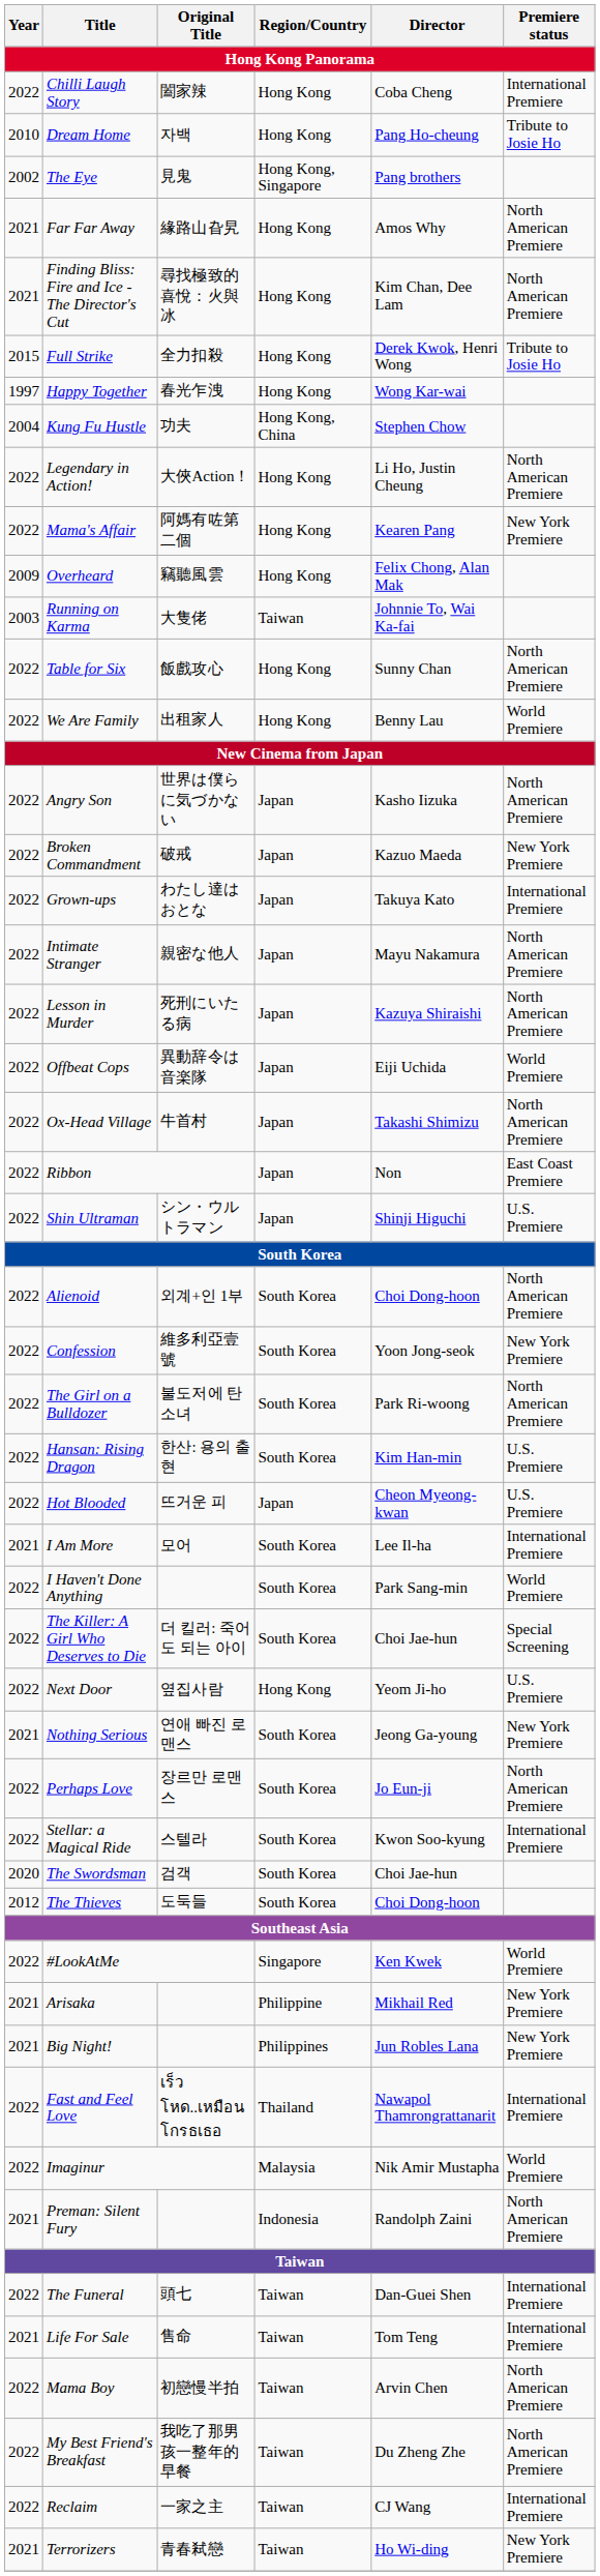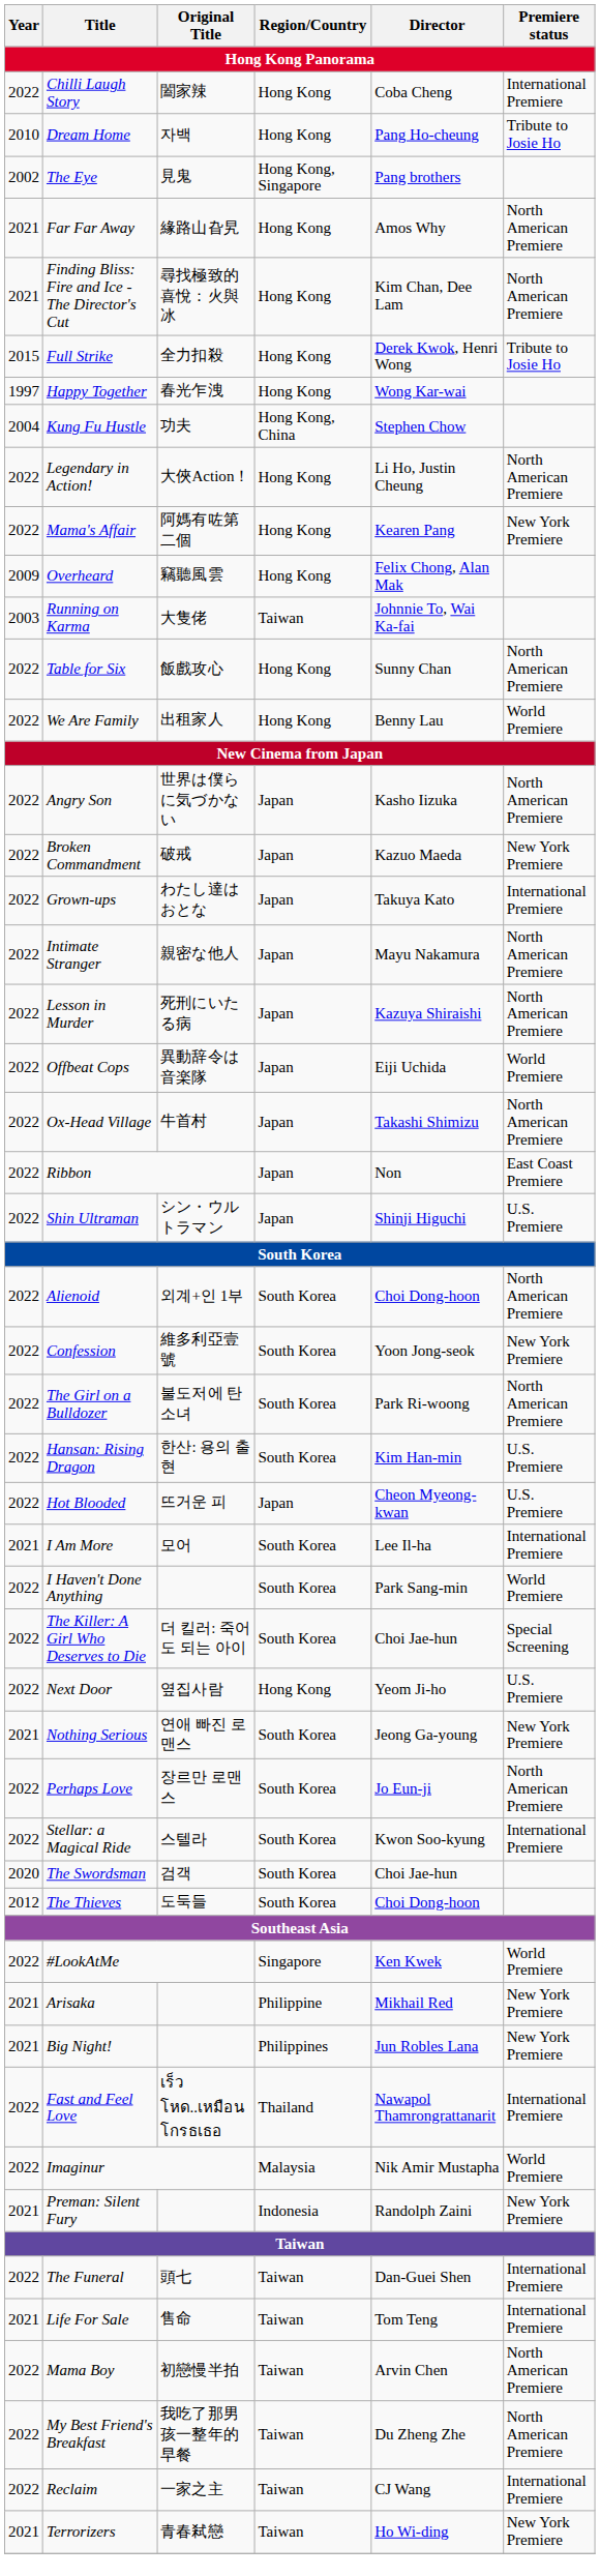 <table class="wikitable">
 <tr>
 <th>Year</th>
 <th>Title</th>
 <th>Original Title</th>
 <th>Region/Country</th>
 <th>Director</th>
 <th>Premiere status</th>
 </tr>
 <tr>
 <th colspan="6" style="background:#de0029;color:white;"><strong>Hong Kong Panorama</strong></th>
 </tr>
 <tr>
 <td>2022</td>
 <td><em><a href='#'>Chilli Laugh Story</a></em></td>
 <td>闔家辣</td>
 <td>Hong Kong</td>
 <td>Coba Cheng</td>
 <td>International Premiere</td>
 </tr>
 <tr>
 <td>2010</td>
 <td><em><a href='#'>Dream Home</a></em></td>
 <td>자백</td>
 <td>Hong Kong</td>
 <td><a href='#'>Pang Ho-cheung</a></td>
 <td>Tribute to <a href='#'>Josie Ho</a></td>
 </tr>
 <tr>
 <td>2002</td>
 <td><em><a href='#'>The Eye</a></em></td>
 <td>見鬼</td>
 <td>Hong Kong, Singapore</td>
 <td><a href='#'>Pang brothers</a></td>
 <td></td>
 </tr>
 <tr>
 <td>2021</td>
 <td><em>Far Far Away</em></td>
 <td>緣路山旮旯</td>
 <td>Hong Kong</td>
 <td>Amos Why</td>
 <td>North American Premiere</td>
 </tr>
 <tr>
 <td>2021</td>
 <td><em>Finding Bliss: Fire and Ice - The Director's Cut</em></td>
 <td>尋找極致的喜悅：火與冰</td>
 <td>Hong Kong</td>
 <td>Kim Chan, Dee Lam</td>
 <td>North American Premiere</td>
 </tr>
 <tr>
 <td>2015</td>
 <td><em><a href='#'>Full Strike</a></em></td>
 <td>全力扣殺</td>
 <td>Hong Kong</td>
 <td><a href='#'>Derek Kwok</a>, Henri Wong</td>
 <td>Tribute to <a href='#'>Josie Ho</a></td>
 </tr>
 <tr>
 <td>1997</td>
 <td><em><a href='#'>Happy Together</a></em></td>
 <td>春光乍洩</td>
 <td>Hong Kong</td>
 <td><a href='#'>Wong Kar-wai</a></td>
 <td></td>
 </tr>
 <tr>
 <td>2004</td>
 <td><em><a href='#'>Kung Fu Hustle</a></em></td>
 <td>功夫</td>
 <td>Hong Kong, China</td>
 <td><a href='#'>Stephen Chow</a></td>
 <td></td>
 </tr>
 <tr>
 <td>2022</td>
 <td><em>Legendary in Action!</em></td>
 <td>大俠Action！</td>
 <td>Hong Kong</td>
 <td>Li Ho, Justin Cheung</td>
 <td>North American Premiere</td>
 </tr>
 <tr>
 <td>2022</td>
 <td><em><a href='#'>Mama's Affair</a></em></td>
 <td>阿媽有咗第二個</td>
 <td>Hong Kong</td>
 <td><a href='#'>Kearen Pang</a></td>
 <td>New York Premiere</td>
 </tr>
 <tr>
 <td>2009</td>
 <td><em><a href='#'>Overheard</a></em></td>
 <td>竊聽風雲</td>
 <td>Hong Kong</td>
 <td><a href='#'>Felix Chong</a>, <a href='#'>Alan Mak</a></td>
 <td></td>
 </tr>
 <tr>
 <td>2003</td>
 <td><em><a href='#'>Running on Karma</a></em></td>
 <td>大隻佬</td>
 <td>Taiwan</td>
 <td><a href='#'>Johnnie To</a>, <a href='#'>Wai Ka-fai</a></td>
 <td></td>
 </tr>
 <tr>
 <td>2022</td>
 <td><em><a href='#'>Table for Six</a></em></td>
 <td>飯戲攻心</td>
 <td>Hong Kong</td>
 <td>Sunny Chan</td>
 <td>North American Premiere</td>
 </tr>
 <tr>
 <td>2022</td>
 <td><em>We Are Family</em></td>
 <td>出租家人</td>
 <td>Hong Kong</td>
 <td>Benny Lau</td>
 <td>World Premiere</td>
 </tr>
 <tr>
 <th colspan="6" style="background:#be0029;color:white;"><strong>New Cinema from Japan</strong></th>
 </tr>
 <tr>
 <td>2022</td>
 <td><em>Angry Son</em></td>
 <td>世界は僕らに気づかない</td>
 <td>Japan</td>
 <td>Kasho Iizuka</td>
 <td>North American Premiere</td>
 </tr>
 <tr>
 <td>2022</td>
 <td><em>Broken Commandment</em></td>
 <td>破戒</td>
 <td>Japan</td>
 <td>Kazuo Maeda</td>
 <td>New York Premiere</td>
 </tr>
 <tr>
 <td>2022</td>
 <td><em>Grown-ups</em></td>
 <td>わたし達はおとな</td>
 <td>Japan</td>
 <td>Takuya Kato</td>
 <td>International Premiere</td>
 </tr>
 <tr>
 <td>2022</td>
 <td><em>Intimate Stranger</em></td>
 <td>親密な他人</td>
 <td>Japan</td>
 <td>Mayu Nakamura</td>
 <td>North American Premiere</td>
 </tr>
 <tr>
 <td>2022</td>
 <td><em>Lesson in Murder</em></td>
 <td>死刑にいたる病</td>
 <td>Japan</td>
 <td><a href='#'>Kazuya Shiraishi</a></td>
 <td>North American Premiere</td>
 </tr>
 <tr>
 <td>2022</td>
 <td><em>Offbeat Cops</em></td>
 <td>異動辞令は音楽隊</td>
 <td>Japan</td>
 <td>Eiji Uchida</td>
 <td>World Premiere</td>
 </tr>
 <tr>
 <td>2022</td>
 <td><em>Ox-Head Village</em></td>
 <td>牛首村</td>
 <td>Japan</td>
 <td><a href='#'>Takashi Shimizu</a></td>
 <td>North American Premiere</td>
 </tr>
 <tr>
 <td>2022</td>
 <td colspan=2><em>Ribbon</em></td>
 <td>Japan</td>
 <td>Non</td>
 <td>East Coast Premiere</td>
 </tr>
 <tr>
 <td>2022</td>
 <td><em><a href='#'>Shin Ultraman</a></em></td>
 <td>シン・ウルトラマン</td>
 <td>Japan</td>
 <td><a href='#'>Shinji Higuchi</a></td>
 <td>U.S. Premiere</td>
 </tr>
 <tr>
 <th colspan="6" style="background:#0047A0;color:white;"><strong>South Korea</strong></th>
 </tr>
 <tr>
 <td>2022</td>
 <td><em><a href='#'>Alienoid</a></em></td>
 <td>외계+인 1부</td>
 <td>South Korea</td>
 <td><a href='#'>Choi Dong-hoon</a></td>
 <td>North American Premiere</td>
 </tr>
 <tr>
 <td>2022</td>
 <td><em><a href='#'>Confession</a></em></td>
 <td>維多利亞壹號</td>
 <td>South Korea</td>
 <td>Yoon Jong-seok</td>
 <td>New York Premiere</td>
 </tr>
 <tr>
 <td>2022</td>
 <td><em><a href='#'>The Girl on a Bulldozer</a></em></td>
 <td>불도저에 탄 소녀</td>
 <td>South Korea</td>
 <td>Park Ri-woong</td>
 <td>North American Premiere</td>
 </tr>
 <tr>
 <td>2022</td>
 <td><em><a href='#'>Hansan: Rising Dragon</a></em></td>
 <td>한산: 용의 출현</td>
 <td>South Korea</td>
 <td><a href='#'>Kim Han-min</a></td>
 <td>U.S. Premiere</td>
 </tr>
 <tr>
 <td>2022</td>
 <td><em><a href='#'>Hot Blooded</a></em></td>
 <td>뜨거운 피</td>
 <td>Japan</td>
 <td><a href='#'>Cheon Myeong-kwan</a></td>
 <td>U.S. Premiere</td>
 </tr>
 <tr>
 <td>2021</td>
 <td><em>I Am More</em></td>
 <td>모어</td>
 <td>South Korea</td>
 <td>Lee Il-ha</td>
 <td>International Premiere</td>
 </tr>
 <tr>
 <td>2022</td>
 <td><em>I Haven't Done Anything</em></td>
 <td></td>
 <td>South Korea</td>
 <td>Park Sang-min</td>
 <td>World Premiere</td>
 </tr>
 <tr>
 <td>2022</td>
 <td><em><a href='#'>The Killer: A Girl Who Deserves to Die</a></em></td>
 <td>더 킬러: 죽어도 되는 아이</td>
 <td>South Korea</td>
 <td>Choi Jae-hun</td>
 <td>Special Screening</td>
 </tr>
 <tr>
 <td>2022</td>
 <td><em>Next Door</em></td>
 <td>옆집사람</td>
 <td>Hong Kong</td>
 <td>Yeom Ji-ho</td>
 <td>U.S. Premiere</td>
 </tr>
 <tr>
 <td>2021</td>
 <td><em><a href='#'>Nothing Serious</a></em></td>
 <td>연애 빠진 로맨스</td>
 <td>South Korea</td>
 <td>Jeong Ga-young</td>
 <td>New York Premiere</td>
 </tr>
 <tr>
 <td>2022</td>
 <td><em><a href='#'>Perhaps Love</a></em></td>
 <td>장르만 로맨스</td>
 <td>South Korea</td>
 <td><a href='#'>Jo Eun-ji</a></td>
 <td>North American Premiere</td>
 </tr>
 <tr>
 <td>2022</td>
 <td><em>Stellar: a Magical Ride</em></td>
 <td>스텔라</td>
 <td>South Korea</td>
 <td>Kwon Soo-kyung</td>
 <td>International Premiere</td>
 </tr>
 <tr>
 <td>2020</td>
 <td><em><a href='#'>The Swordsman</a></em></td>
 <td>검객</td>
 <td>South Korea</td>
 <td>Choi Jae-hun</td>
 <td></td>
 </tr>
 <tr>
 <td>2012</td>
 <td><em><a href='#'>The Thieves</a></em></td>
 <td>도둑들</td>
 <td>South Korea</td>
 <td><a href='#'>Choi Dong-hoon</a></td>
 <td></td>
 </tr>
 <tr>
 <th colspan="6" style="background:#9047A0;color:white;"><strong>Southeast Asia</strong></th>
 </tr>
 <tr>
 <td>2022</td>
 <td colspan=2><em>#LookAtMe</em></td>
 <td>Singapore</td>
 <td><a href='#'>Ken Kwek</a></td>
 <td>World Premiere</td>
 </tr>
 <tr>
 <td>2021</td>
 <td><em>Arisaka</em></td>
 <td></td>
 <td>Philippine</td>
 <td><a href='#'>Mikhail Red</a></td>
 <td>New York Premiere</td>
 </tr>
 <tr>
 <td>2021</td>
 <td><em>Big Night!</em></td>
 <td></td>
 <td>Philippines</td>
 <td><a href='#'>Jun Robles Lana</a></td>
 <td>New York Premiere</td>
 </tr>
 <tr>
 <td>2022</td>
 <td><em><a href='#'>Fast and Feel Love</a></em></td>
 <td>เร็วโหด..เหมือนโกรธเธอ</td>
 <td>Thailand</td>
 <td><a href='#'>Nawapol Thamrongrattanarit</a></td>
 <td>International Premiere</td>
 </tr>
 <tr>
 <td>2022</td>
 <td colspan=2><em>Imaginur</em></td>
 <td>Malaysia</td>
 <td>Nik Amir Mustapha</td>
 <td>World Premiere</td>
 </tr>
 <tr>
 <td>2021</td>
 <td><em>Preman: Silent Fury</em></td>
 <td></td>
 <td>Indonesia</td>
 <td>Randolph Zaini</td>
-<td>North American Premiere</td>
+<td>New York Premiere</td>
 </tr>
 <tr>
 <th colspan="6" style="background:#6047A0;color:white;"><strong>Taiwan</strong></th>
 </tr>
 <tr>
 <td>2022</td>
 <td><em>The Funeral</em></td>
 <td>頭七</td>
 <td>Taiwan</td>
 <td>Dan-Guei Shen</td>
 <td>International Premiere</td>
 </tr>
 <tr>
 <td>2021</td>
 <td><em>Life For Sale</em></td>
 <td>售命</td>
 <td>Taiwan</td>
 <td>Tom Teng</td>
 <td>International Premiere</td>
 </tr>
 <tr>
 <td>2022</td>
 <td><em>Mama Boy</em></td>
 <td>初戀慢半拍</td>
 <td>Taiwan</td>
 <td>Arvin Chen</td>
 <td>North American Premiere</td>
 </tr>
 <tr>
 <td>2022</td>
 <td><em>My Best Friend's Breakfast</em></td>
 <td>我吃了那男孩一整年的早餐</td>
 <td>Taiwan</td>
 <td>Du Zheng Zhe</td>
 <td>North American Premiere</td>
 </tr>
 <tr>
 <td>2022</td>
 <td><em>Reclaim</em></td>
 <td>一家之主</td>
 <td>Taiwan</td>
 <td>CJ Wang</td>
 <td>International Premiere</td>
 </tr>
 <tr>
 <td>2021</td>
 <td><em>Terrorizers</em></td>
 <td>青春弒戀</td>
 <td>Taiwan</td>
 <td><a href='#'>Ho Wi-ding</a></td>
 <td>New York Premiere</td>
 </tr>
 <tr>
 </tr>
 </table>
